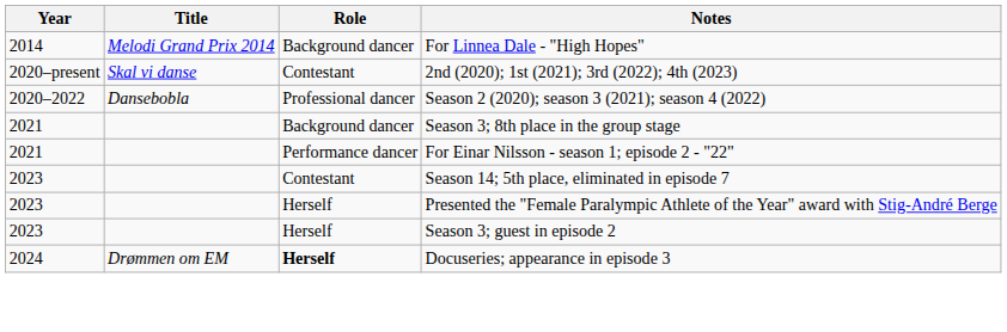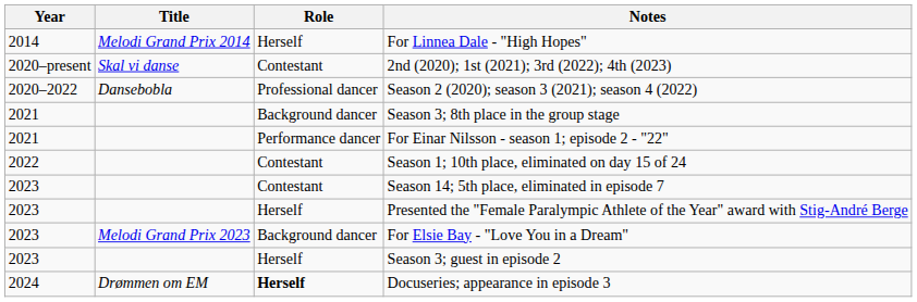 <table class="wikitable">
 <tr>
 <th>Year</th>
 <th>Title</th>
 <th>Role</th>
 <th>Notes</th>
 </tr>
 <tr>
 <td>2014</td>
 <td><em><a href='#'>Melodi Grand Prix 2014</a></em></td>
-<td>Background dancer</td>
+<td>Herself</td>
 <td>For <a href='#'>Linnea Dale</a> - "High Hopes"</td>
 </tr>
 <tr>
 <td>2020–present</td>
 <td><em><a href='#'>Skal vi danse</a></em></td>
 <td>Contestant</td>
 <td>2nd (2020); 1st (2021); 3rd (2022); 4th (2023)</td>
 </tr>
 <tr>
 <td>2020–2022</td>
 <td><em>Dansebobla</em></td>
 <td>Professional dancer</td>
 <td>Season 2 (2020); season 3 (2021); season 4 (2022)</td>
 </tr>
 <tr>
 <td>2021</td>
 <td></td>
 <td>Background dancer</td>
 <td>Season 3; 8th place in the group stage</td>
 </tr>
 <tr>
 <td>2021</td>
 <td></td>
 <td>Performance dancer</td>
 <td>For Einar Nilsson - season 1; episode 2 - "22"</td>
 </tr>
 <tr>
+<td>2022</td>
+<td></td>
+<td>Contestant</td>
+<td>Season 1; 10th place, eliminated on day 15 of 24</td>
+</tr>
+<tr>
 <td>2023</td>
 <td></td>
 <td>Contestant</td>
 <td>Season 14; 5th place, eliminated in episode 7</td>
 </tr>
 <tr>
 <td>2023</td>
 <td></td>
 <td>Herself</td>
 <td>Presented the "Female Paralympic Athlete of the Year" award with <a href='#'>Stig-André Berge</a></td>
+</tr>
+<tr>
+<td>2023</td>
+<td><em><a href='#'>Melodi Grand Prix 2023</a></em></td>
+<td>Background dancer</td>
+<td>For <a href='#'>Elsie Bay</a> - "Love You in a Dream"</td>
 </tr>
 <tr>
 <td>2023</td>
 <td></td>
 <td>Herself</td>
 <td>Season 3; guest in episode 2</td>
 </tr>
 <tr>
 <td>2024</td>
 <td><em>Drømmen om EM</em></td>
 <td><strong>Herself</strong></td>
 <td>Docuseries; appearance in episode 3</td>
 </tr>
 </table>
